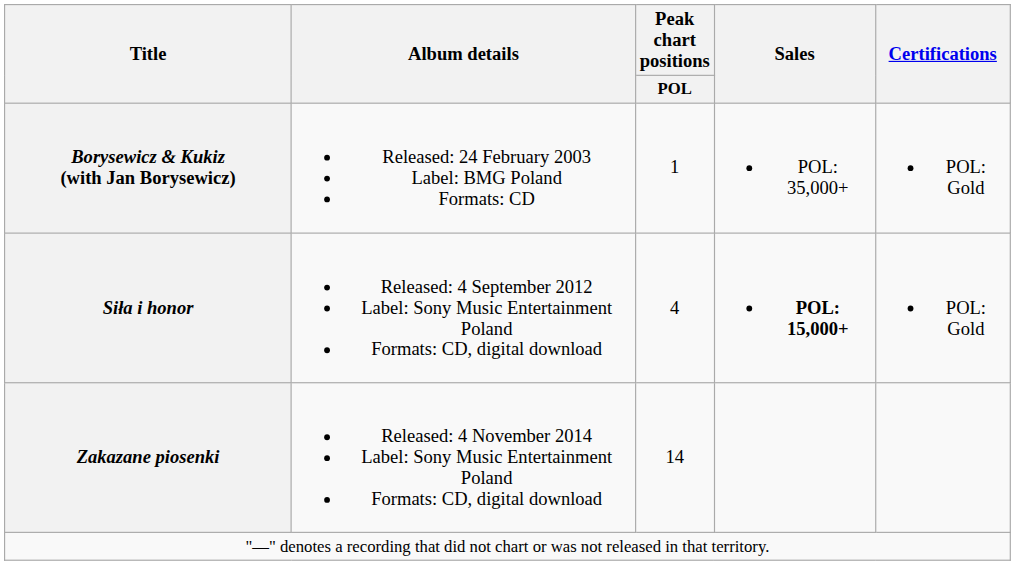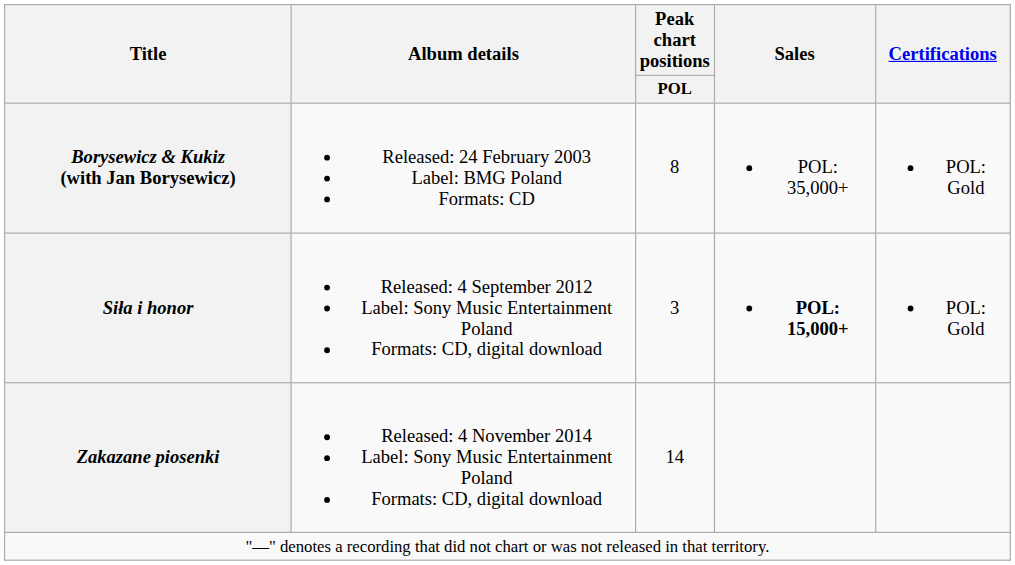 <table class="wikitable plainrowheaders" style="text-align:center;">
 <tr>
 <th scope="col" rowspan="2" style="width:15em;">Title</th>
 <th scope="col" rowspan="2">Album details</th>
 <th scope="col">Peak chart positions</th>
 <th scope="col" rowspan="2">Sales</th>
 <th scope="col" rowspan="2"><a href='#'>Certifications</a></th>
 </tr>
 <tr>
 <th scope="col" style="width:3em;font-size:90%;">POL<br></th>
 </tr>
 <tr>
 <th scope="row"><em>Borysewicz & Kukiz</em><br>(with Jan Borysewicz)</th>
 <td><br><ul><li>Released: 24 February 2003</li><li>Label: BMG Poland</li><li>Formats: CD</li></ul></td>
-<td>1</td>
+<td>8</td>
 <td><br><ul><li>POL: 35,000+</li></ul></td>
 <td><br><ul><li>POL: Gold</li></ul></td>
 </tr>
 <tr>
 <th scope="row"><em>Siła i honor</em></th>
 <td><br><ul><li>Released: 4 September 2012</li><li>Label: Sony Music Entertainment Poland</li><li>Formats: CD, digital download</li></ul></td>
-<td>4</td>
+<td>3</td>
 <td><strong><br><ul><li>POL: 15,000+</li></ul></strong></td>
 <td><br><ul><li>POL: Gold</li></ul></td>
 </tr>
 <tr>
 <th scope="row"><em>Zakazane piosenki</em></th>
 <td><br><ul><li>Released: 4 November 2014</li><li>Label: Sony Music Entertainment Poland</li><li>Formats: CD, digital download</li></ul></td>
 <td>14</td>
 <td></td>
 <td></td>
 </tr>
 <tr>
 <td colspan="20" style="font-size:90%">"—" denotes a recording that did not chart or was not released in that territory.</td>
 </tr>
 </table>
